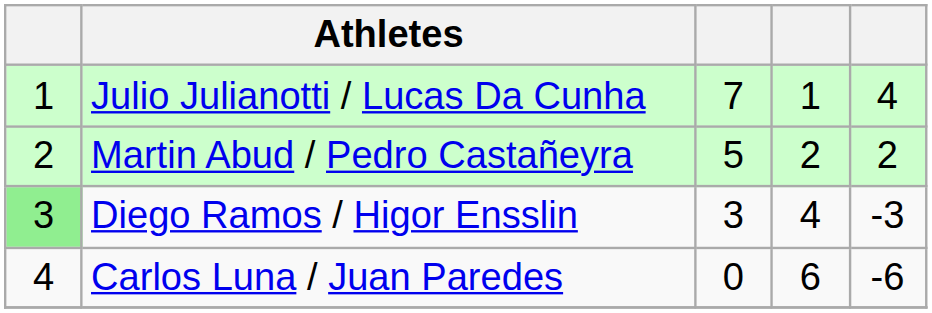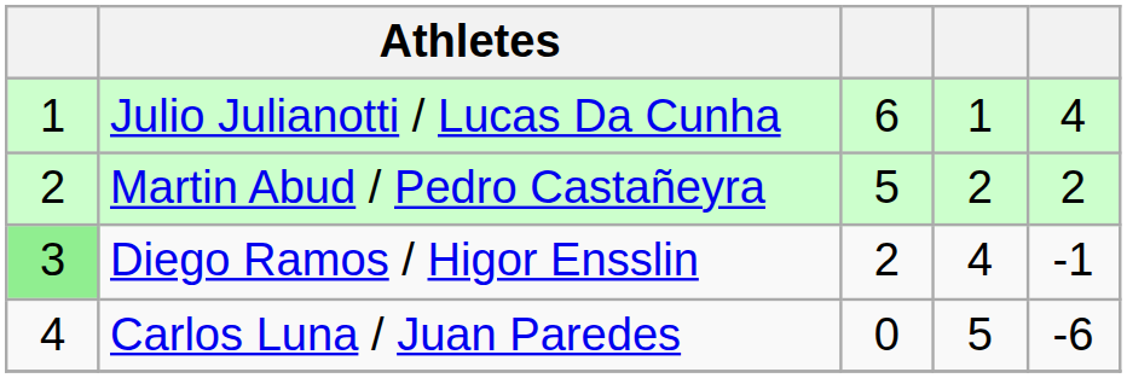 <table class="wikitable" style="text-align: center; font-size:100% ">
 <tr>
 <th width=25></th>
 <th width=250>Athletes</th>
 <th width=25></th>
 <th width=25></th>
 <th width=25></th>
 </tr>
 <tr bgcolor="ccffcc">
 <td>1</td>
 <td align=left> <a href='#'>Julio Julianotti</a> / <a href='#'>Lucas Da Cunha</a></td>
-<td>7</td>
+<td>6</td>
 <td>1</td>
 <td>4</td>
 </tr>
 <tr bgcolor="ccffcc">
 <td>2</td>
 <td align=left> <a href='#'>Martin Abud</a> / <a href='#'>Pedro Castañeyra</a></td>
 <td>5</td>
 <td>2</td>
 <td>2</td>
 </tr>
 <tr>
 <td style="background: lightgreen;">3</td>
 <td align=left> <a href='#'>Diego Ramos</a> / <a href='#'>Higor Ensslin</a></td>
-<td>3</td>
+<td>2</td>
 <td>4</td>
-<td>-3</td>
+<td>-1</td>
 </tr>
 <tr>
 <td>4</td>
 <td align=left> <a href='#'>Carlos Luna</a> / <a href='#'>Juan Paredes</a></td>
 <td>0</td>
-<td>6</td>
+<td>5</td>
 <td>-6</td>
 </tr>
 <tr>
 </tr>
 </table>
